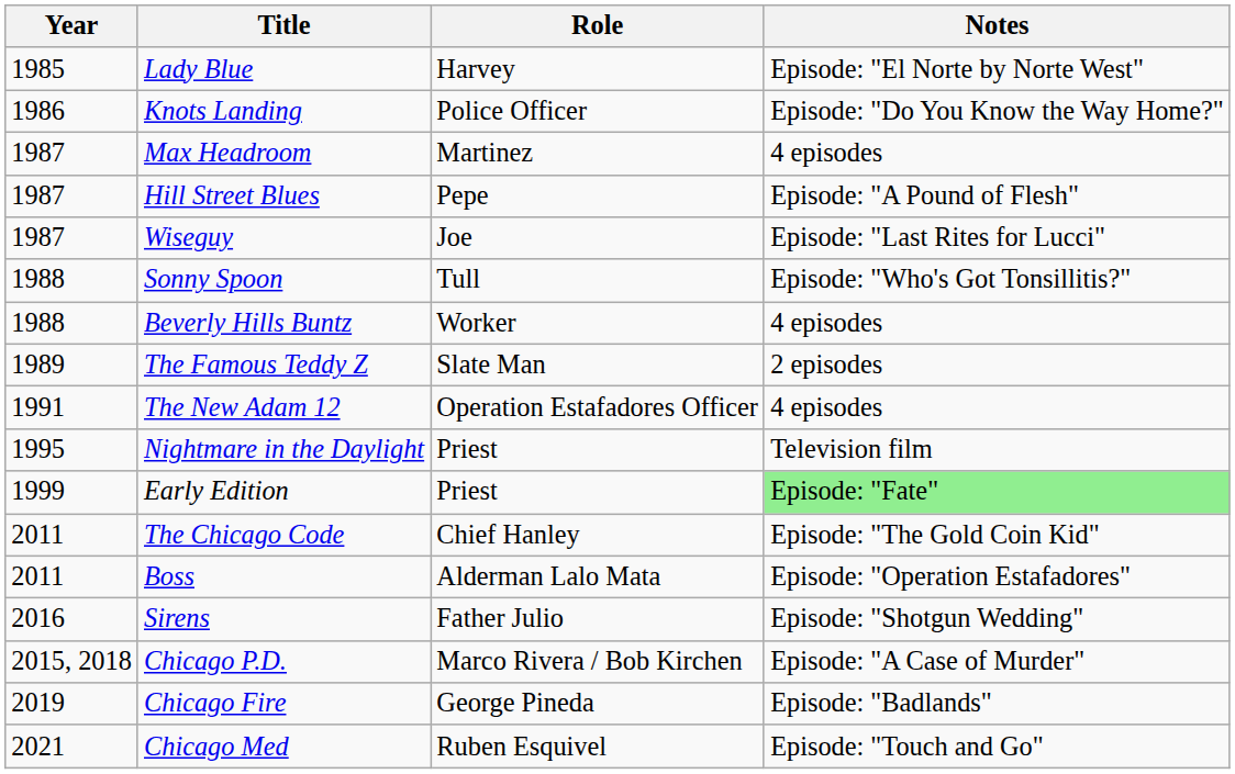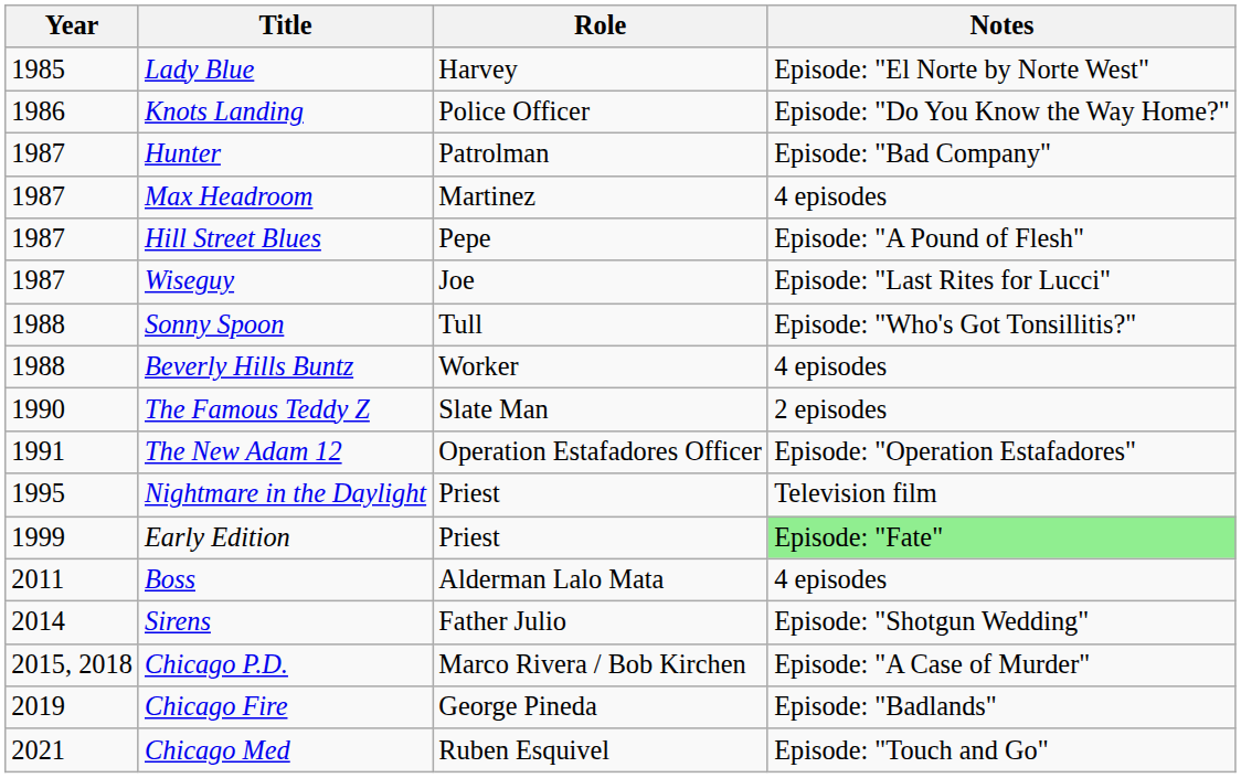 <table class="wikitable sortable">
 <tr>
 <th>Year</th>
 <th>Title</th>
 <th>Role</th>
 <th>Notes</th>
 </tr>
 <tr>
 <td>1985</td>
 <td><a href='#'><em>Lady Blue</em></a></td>
 <td>Harvey</td>
 <td>Episode: "El Norte by Norte West"</td>
 </tr>
 <tr>
 <td>1986</td>
 <td><em><a href='#'>Knots Landing</a></em></td>
 <td>Police Officer</td>
 <td>Episode: "Do You Know the Way Home?"</td>
+</tr>
+<tr>
+<td>1987</td>
+<td><a href='#'><em>Hunter</em></a></td>
+<td>Patrolman</td>
+<td>Episode: "Bad Company"</td>
 </tr>
 <tr>
 <td>1987</td>
 <td><a href='#'><em>Max Headroom</em></a></td>
 <td>Martinez</td>
 <td>4 episodes</td>
 </tr>
 <tr>
 <td>1987</td>
 <td><em><a href='#'>Hill Street Blues</a></em></td>
 <td>Pepe</td>
 <td>Episode: "A Pound of Flesh"</td>
 </tr>
 <tr>
 <td>1987</td>
 <td><em><a href='#'>Wiseguy</a></em></td>
 <td>Joe</td>
 <td>Episode: "Last Rites for Lucci"</td>
 </tr>
 <tr>
 <td>1988</td>
 <td><em><a href='#'>Sonny Spoon</a></em></td>
 <td>Tull</td>
 <td>Episode: "Who's Got Tonsillitis?"</td>
 </tr>
 <tr>
 <td>1988</td>
 <td><em><a href='#'>Beverly Hills Buntz</a></em></td>
 <td>Worker</td>
 <td>4 episodes</td>
 </tr>
 <tr>
-<td>1989</td>
+<td>1990</td>
 <td><em><a href='#'>The Famous Teddy Z</a></em></td>
 <td>Slate Man</td>
 <td>2 episodes</td>
 </tr>
 <tr>
 <td>1991</td>
 <td><em><a href='#'>The New Adam 12</a></em></td>
 <td>Operation Estafadores Officer</td>
-<td>4 episodes</td>
+<td>Episode: "Operation Estafadores"</td>
 </tr>
 <tr>
 <td>1995</td>
 <td><em><a href='#'>Nightmare in the Daylight</a></em></td>
 <td>Priest</td>
 <td>Television film</td>
 </tr>
 <tr>
 <td>1999</td>
 <td><em>Early Edition</em></td>
 <td>Priest</td>
 <td style="background: lightgreen;">Episode: "Fate"</td>
 </tr>
 <tr>
 <td>2011</td>
-<td><em><a href='#'>The Chicago Code</a></em></td>
-<td>Chief Hanley</td>
-<td>Episode: "The Gold Coin Kid"</td>
+<td><a href='#'><em>Boss</em></a></td>
+<td>Alderman Lalo Mata</td>
+<td>4 episodes</td>
 </tr>
 <tr>
-<td>2011</td>
-<td><a href='#'><em>Boss</em></a></td>
-<td>Alderman Lalo Mata</td>
-<td>Episode: "Operation Estafadores"</td>
-</tr>
-<tr>
-<td>2016</td>
+<td>2014</td>
 <td><a href='#'><em>Sirens</em></a></td>
 <td>Father Julio</td>
 <td>Episode: "Shotgun Wedding"</td>
 </tr>
 <tr>
 <td>2015, 2018</td>
 <td><a href='#'><em>Chicago P.D.</em></a></td>
 <td>Marco Rivera / Bob Kirchen</td>
 <td>Episode: "A Case of Murder"</td>
 </tr>
 <tr>
 <td>2019</td>
 <td><a href='#'><em>Chicago Fire</em></a></td>
 <td>George Pineda</td>
 <td>Episode: "Badlands"</td>
 </tr>
 <tr>
 <td>2021</td>
 <td><em><a href='#'>Chicago Med</a></em></td>
 <td>Ruben Esquivel</td>
 <td>Episode: "Touch and Go"</td>
 </tr>
 </table>
